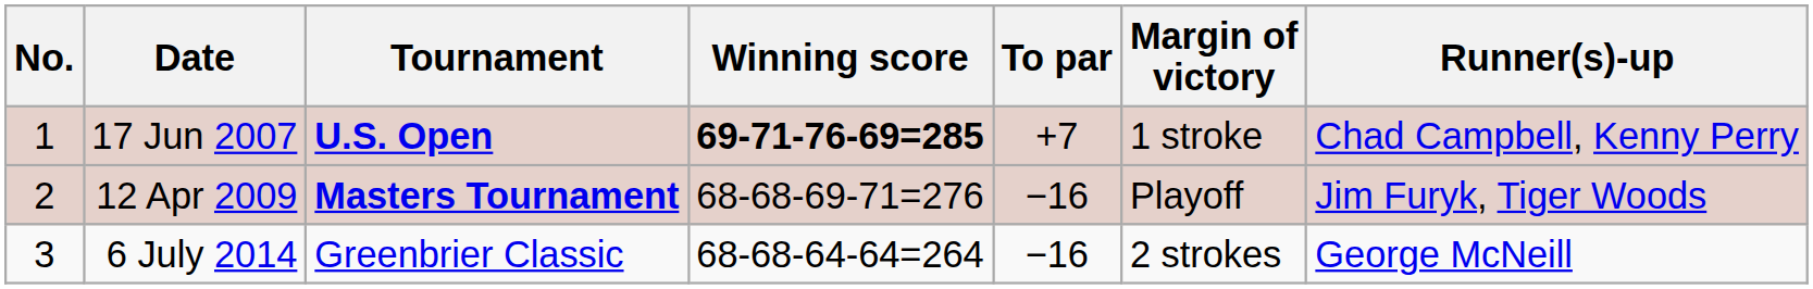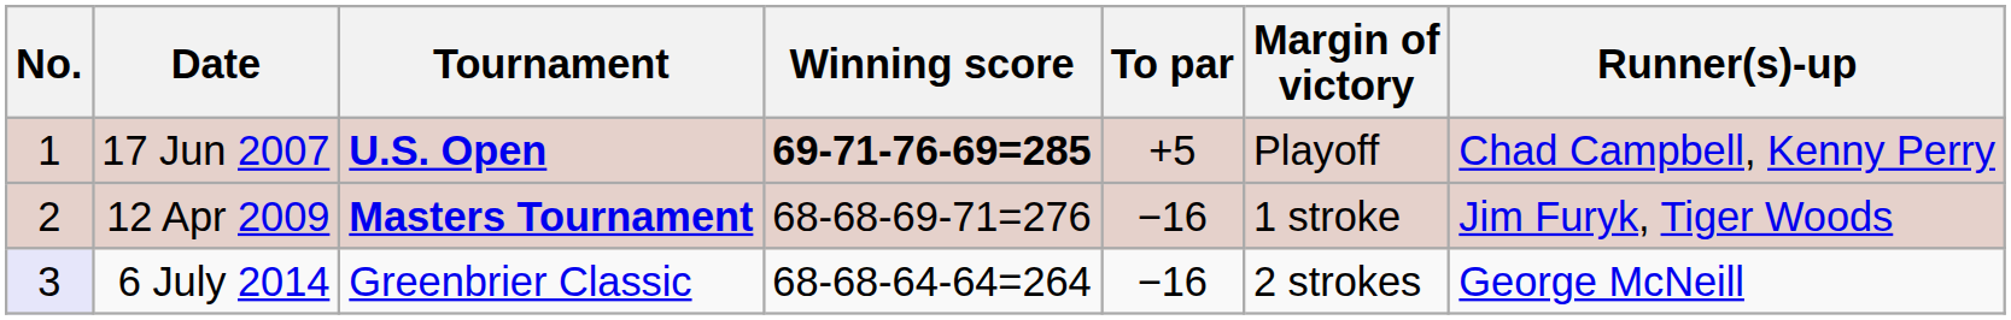 <table class="wikitable" style="font-size:95%;">
 <tr>
 <th>No.</th>
 <th>Date</th>
 <th>Tournament</th>
 <th>Winning score</th>
 <th>To par</th>
 <th>Margin of<br>victory</th>
 <th>Runner(s)-up</th>
 </tr>
 <tr style="background:#e5d1cb;">
 <td align=center>1</td>
 <td align=right>17 Jun <a href='#'>2007</a></td>
 <td><strong><a href='#'>U.S. Open</a></strong></td>
 <td><strong>69-71-76-69=285</strong></td>
-<td align=center>+7</td>
-<td>1 stroke</td>
+<td align=center>+5</td>
+<td>Playoff</td>
 <td> <a href='#'>Chad Campbell</a>,  <a href='#'>Kenny Perry</a></td>
 </tr>
 <tr style="background:#e5d1cb;">
 <td align=center>2</td>
 <td align=right>12 Apr <a href='#'>2009</a></td>
 <td><strong><a href='#'>Masters Tournament</a></strong></td>
 <td>68-68-69-71=276</td>
 <td align=center>−16</td>
-<td>Playoff</td>
+<td>1 stroke</td>
 <td> <a href='#'>Jim Furyk</a>,  <a href='#'>Tiger Woods</a></td>
 </tr>
 <tr>
-<td align=center>3</td>
+<td align=center style="background: lavender;">3</td>
 <td align=right>6 July <a href='#'>2014</a></td>
 <td><a href='#'>Greenbrier Classic</a></td>
 <td>68-68-64-64=264</td>
 <td align=center>−16</td>
 <td>2 strokes</td>
 <td> <a href='#'>George McNeill</a></td>
 </tr>
 </table>
